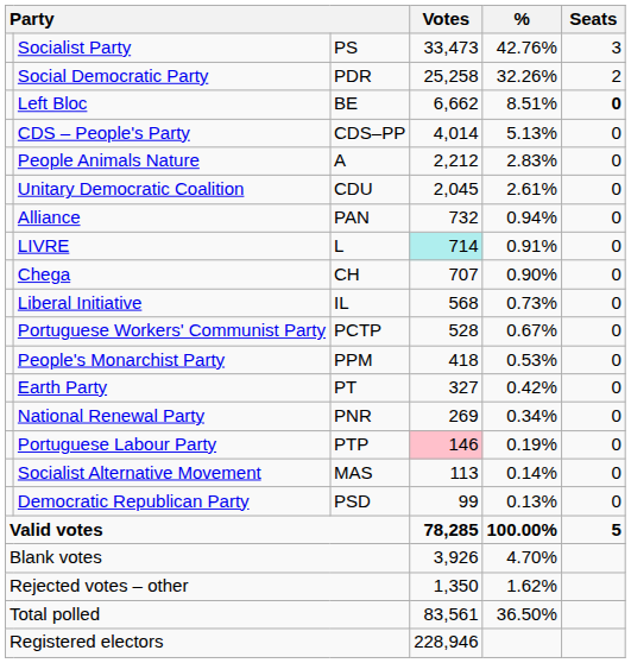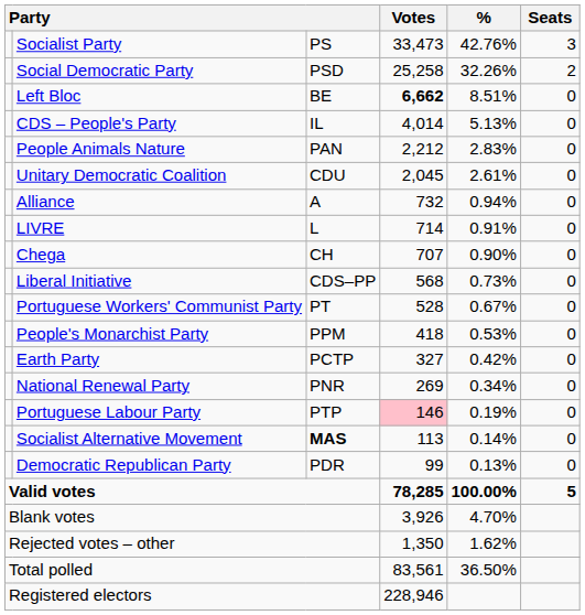 <table class="wikitable" border="1" style="text-align:right;">
 <tr>
 <th style="text-align:left;" colspan=3>Party</th>
 <th align=center width="50">Votes</th>
 <th align=center width="50">%</th>
 <th align=center width="50">Seats</th>
 </tr>
 <tr>
 <td></td>
 <td align=left><a href='#'>Socialist Party</a></td>
 <td align=left>PS</td>
 <td>33,473</td>
 <td>42.76%</td>
 <td>3</td>
 </tr>
 <tr>
 <td></td>
 <td align=left><a href='#'>Social Democratic Party</a></td>
-<td align=left>PDR</td>
+<td align=left>PSD</td>
 <td>25,258</td>
 <td>32.26%</td>
 <td>2</td>
 </tr>
 <tr>
 <td></td>
 <td align=left><a href='#'>Left Bloc</a></td>
 <td align=left>BE</td>
-<td>6,662</td>
+<td><strong>6,662</strong></td>
 <td>8.51%</td>
-<td><strong>0</strong></td>
+<td>0</td>
 </tr>
 <tr>
 <td></td>
 <td align=left><a href='#'>CDS – People's Party</a></td>
-<td align=left style="white-space: nowrap;">CDS–PP</td>
+<td align=left>IL</td>
 <td>4,014</td>
 <td>5.13%</td>
 <td>0</td>
 </tr>
 <tr>
 <td></td>
 <td align=left><a href='#'>People Animals Nature</a></td>
-<td align=left>A</td>
+<td align=left>PAN</td>
 <td>2,212</td>
 <td>2.83%</td>
 <td>0</td>
 </tr>
 <tr>
 <td></td>
 <td align=left style="white-space: nowrap;"><a href='#'>Unitary Democratic Coalition</a></td>
 <td align=left>CDU</td>
 <td>2,045</td>
 <td>2.61%</td>
 <td>0</td>
 </tr>
 <tr>
 <td></td>
 <td align=left><a href='#'>Alliance</a></td>
-<td align=left>PAN</td>
+<td align=left>A</td>
 <td>732</td>
 <td>0.94%</td>
 <td>0</td>
 </tr>
 <tr>
 <td></td>
 <td align=left><a href='#'>LIVRE</a></td>
 <td align=left>L</td>
-<td style="background: paleturquoise;">714</td>
+<td>714</td>
 <td>0.91%</td>
 <td>0</td>
 </tr>
 <tr>
 <td></td>
 <td align=left><a href='#'>Chega</a></td>
 <td align=left>CH</td>
 <td>707</td>
 <td>0.90%</td>
 <td>0</td>
 </tr>
 <tr>
 <td></td>
 <td align=left><a href='#'>Liberal Initiative</a></td>
-<td align=left>IL</td>
+<td align=left style="white-space: nowrap;">CDS–PP</td>
 <td>568</td>
 <td>0.73%</td>
 <td>0</td>
 </tr>
 <tr>
 <td></td>
 <td align=left><a href='#'>Portuguese Workers' Communist Party</a></td>
-<td align=left>PCTP</td>
+<td align=left>PT</td>
 <td>528</td>
 <td>0.67%</td>
 <td>0</td>
 </tr>
 <tr>
 <td></td>
 <td align=left><a href='#'>People's Monarchist Party</a></td>
 <td align=left>PPM</td>
 <td>418</td>
 <td>0.53%</td>
 <td>0</td>
 </tr>
 <tr>
 <td></td>
 <td align=left><a href='#'>Earth Party</a></td>
-<td align=left>PT</td>
+<td align=left>PCTP</td>
 <td>327</td>
 <td>0.42%</td>
 <td>0</td>
 </tr>
 <tr>
 <td></td>
 <td align=left><a href='#'>National Renewal Party</a></td>
 <td align=left>PNR</td>
 <td>269</td>
 <td>0.34%</td>
 <td>0</td>
 </tr>
 <tr>
 <td></td>
 <td align=left><a href='#'>Portuguese Labour Party</a></td>
 <td align=left>PTP</td>
 <td style="background: pink;">146</td>
 <td>0.19%</td>
 <td>0</td>
 </tr>
 <tr>
 <td></td>
 <td align=left><a href='#'>Socialist Alternative Movement</a></td>
-<td align=left>MAS</td>
+<td align=left><strong>MAS</strong></td>
 <td>113</td>
 <td>0.14%</td>
 <td>0</td>
 </tr>
 <tr>
 <td></td>
 <td align=left><a href='#'>Democratic Republican Party</a></td>
-<td align=left>PSD</td>
+<td align=left>PDR</td>
 <td>99</td>
 <td>0.13%</td>
 <td>0</td>
 </tr>
 <tr style="font-weight:bold">
 <td align=left colspan=3>Valid votes</td>
 <td>78,285</td>
 <td>100.00%</td>
 <td>5</td>
 </tr>
 <tr>
 <td align=left colspan=3>Blank votes</td>
 <td>3,926</td>
 <td>4.70%</td>
 <td></td>
 </tr>
 <tr>
 <td align=left colspan=3>Rejected votes – other</td>
 <td>1,350</td>
 <td>1.62%</td>
 <td></td>
 </tr>
 <tr>
 <td align=left colspan=3>Total polled</td>
 <td>83,561</td>
 <td>36.50%</td>
 <td></td>
 </tr>
 <tr>
 <td align=left colspan=3>Registered electors</td>
 <td>228,946</td>
 <td></td>
 <td></td>
 </tr>
 </table>
